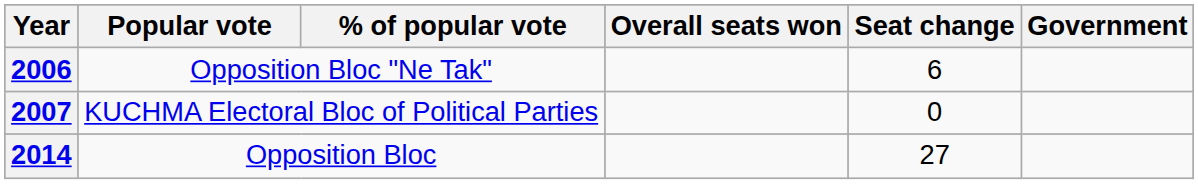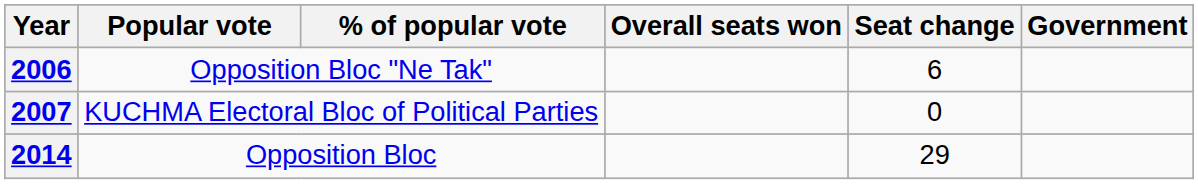 <table class="wikitable" style="text-align:center">
 <tr>
 <th>Year</th>
 <th>Popular vote</th>
 <th>% of popular vote</th>
 <th>Overall seats won</th>
 <th>Seat change</th>
 <th>Government</th>
 </tr>
 <tr>
 <th><a href='#'>2006</a></th>
 <td colspan=2><a href='#'>Opposition Bloc "Ne Tak"</a></td>
 <td></td>
 <td> 6</td>
 <td></td>
 </tr>
 <tr>
 <th><a href='#'>2007</a></th>
 <td colspan=2><a href='#'>KUCHMA Electoral Bloc of Political Parties</a></td>
 <td></td>
 <td> 0</td>
 <td></td>
 </tr>
 <tr>
 <th><a href='#'>2014</a></th>
 <td colspan=2><a href='#'>Opposition Bloc</a></td>
 <td></td>
-<td> 27</td>
+<td> 29</td>
 <td></td>
 </tr>
 </table>
